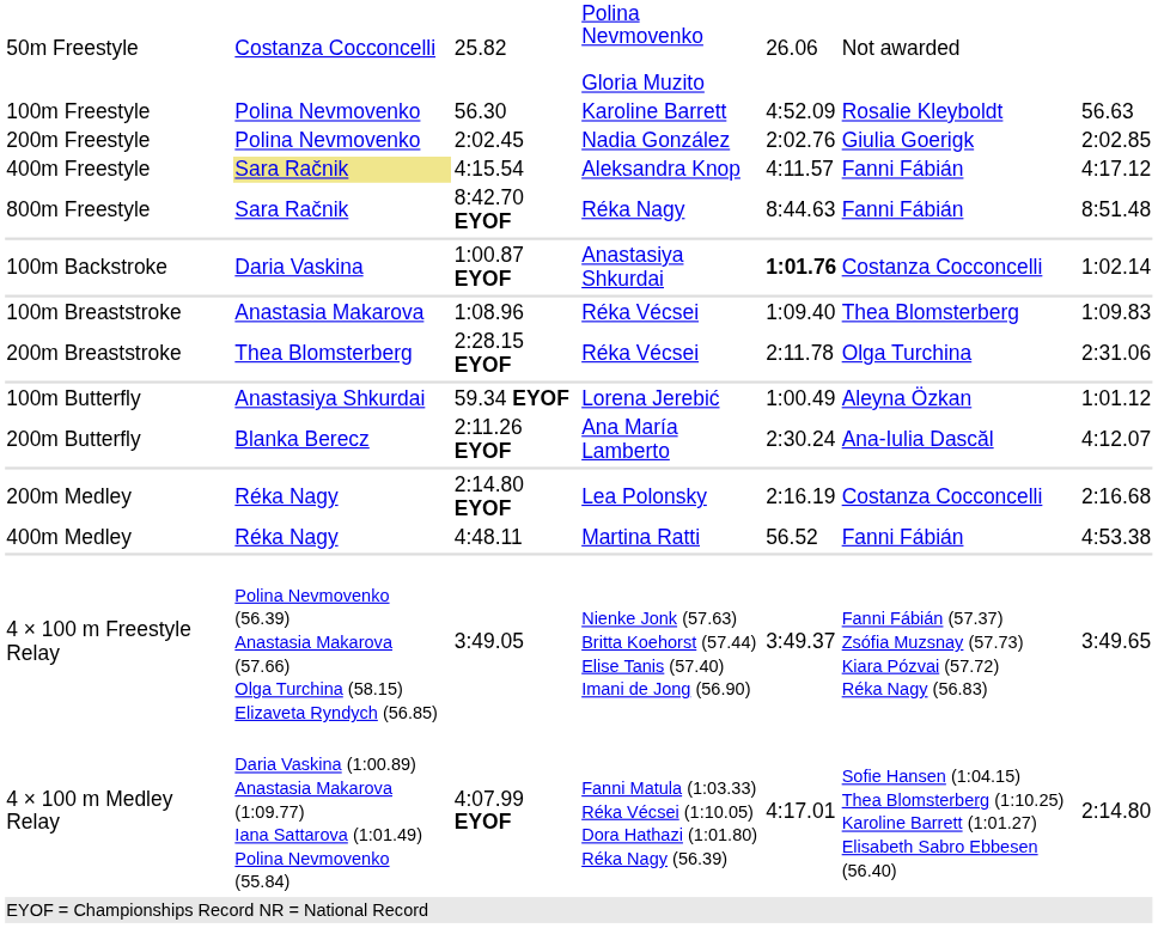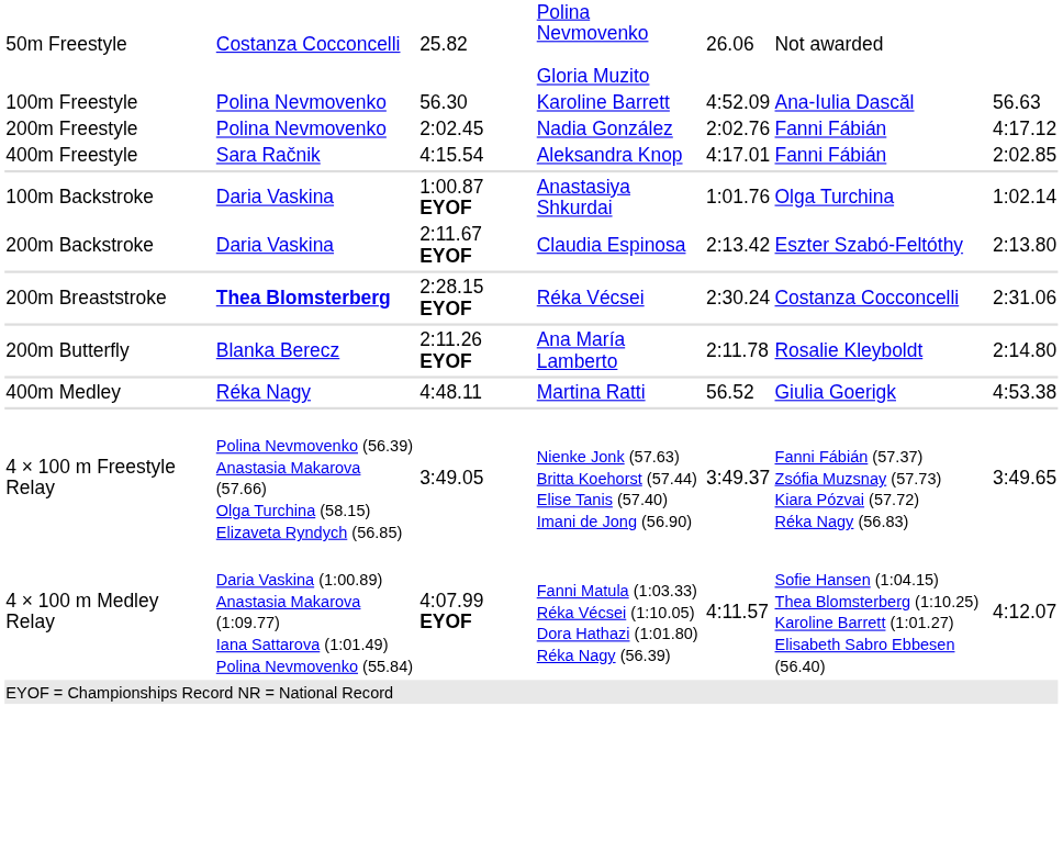 <table>
 <tr>
 <td>50m Freestyle </td>
 <td><a href='#'>Costanza Cocconcelli</a><br></td>
 <td>25.82</td>
 <td><a href='#'>Polina Nevmovenko</a><br> <br><a href='#'>Gloria Muzito</a><br></td>
 <td>26.06</td>
 <td>Not awarded</td>
 </tr>
 <tr>
 <td>100m Freestyle </td>
 <td><a href='#'>Polina Nevmovenko</a><br></td>
 <td>56.30</td>
 <td><a href='#'>Karoline Barrett</a><br></td>
 <td>4:52.09</td>
-<td><a href='#'>Rosalie Kleyboldt</a><br></td>
+<td><a href='#'>Ana-Iulia Dascăl</a><br></td>
 <td>56.63</td>
 </tr>
 <tr>
 <td>200m Freestyle </td>
 <td><a href='#'>Polina Nevmovenko</a><br></td>
 <td>2:02.45</td>
 <td><a href='#'>Nadia González</a><br></td>
 <td>2:02.76</td>
-<td><a href='#'>Giulia Goerigk</a><br></td>
-<td>2:02.85</td>
-</tr>
-<tr>
-<td>400m Freestyle </td>
-<td style="background: khaki;"><a href='#'>Sara Račnik</a><br></td>
-<td>4:15.54</td>
-<td><a href='#'>Aleksandra Knop</a><br></td>
-<td>4:11.57</td>
 <td><a href='#'>Fanni Fábián</a><br></td>
 <td>4:17.12</td>
 </tr>
 <tr>
-<td>800m Freestyle </td>
+<td>400m Freestyle </td>
 <td><a href='#'>Sara Račnik</a><br></td>
-<td>8:42.70  <strong>EYOF</strong></td>
-<td><a href='#'>Réka Nagy</a><br></td>
-<td>8:44.63</td>
+<td>4:15.54</td>
+<td><a href='#'>Aleksandra Knop</a><br></td>
+<td>4:17.01</td>
 <td><a href='#'>Fanni Fábián</a><br></td>
-<td>8:51.48</td>
+<td>2:02.85</td>
 </tr>
 <tr bgcolor=#DDDDDD>
 <td colspan=7></td>
 </tr>
 <tr>
 <td>100m Backstroke </td>
 <td><a href='#'>Daria Vaskina</a><br></td>
 <td>1:00.87 <strong>EYOF</strong></td>
 <td><a href='#'>Anastasiya Shkurdai</a><br></td>
-<td><strong>1:01.76</strong></td>
-<td><a href='#'>Costanza Cocconcelli</a><br></td>
+<td>1:01.76</td>
+<td><a href='#'>Olga Turchina</a><br></td>
 <td>1:02.14</td>
+</tr>
+<tr>
+<td>200m Backstroke </td>
+<td><a href='#'>Daria Vaskina</a><br></td>
+<td>2:11.67 <strong>EYOF</strong></td>
+<td><a href='#'>Claudia Espinosa</a><br></td>
+<td>2:13.42</td>
+<td><a href='#'>Eszter Szabó-Feltóthy</a><br></td>
+<td>2:13.80</td>
 </tr>
 <tr bgcolor=#DDDDDD>
 <td colspan=7></td>
 </tr>
 <tr>
-<td>100m Breaststroke </td>
-<td><a href='#'>Anastasia Makarova</a><br></td>
-<td>1:08.96</td>
-<td><a href='#'>Réka Vécsei</a><br></td>
-<td>1:09.40</td>
-<td><a href='#'>Thea Blomsterberg</a><br></td>
-<td>1:09.83</td>
-</tr>
-<tr>
 <td>200m Breaststroke </td>
-<td><a href='#'>Thea Blomsterberg</a><br></td>
+<td><strong><a href='#'>Thea Blomsterberg</a><br></strong></td>
 <td>2:28.15 <strong>EYOF</strong></td>
 <td><a href='#'>Réka Vécsei</a><br></td>
-<td>2:11.78</td>
-<td><a href='#'>Olga Turchina</a><br></td>
+<td>2:30.24</td>
+<td><a href='#'>Costanza Cocconcelli</a><br></td>
 <td>2:31.06</td>
 </tr>
 <tr bgcolor=#DDDDDD>
 <td colspan=7></td>
 </tr>
 <tr>
-<td>100m Butterfly </td>
-<td><a href='#'>Anastasiya Shkurdai</a><br></td>
-<td>59.34 <strong>EYOF</strong></td>
-<td><a href='#'>Lorena Jerebić</a><br></td>
-<td>1:00.49</td>
-<td><a href='#'>Aleyna Özkan</a><br></td>
-<td>1:01.12</td>
-</tr>
-<tr>
 <td>200m Butterfly </td>
 <td><a href='#'>Blanka Berecz</a><br></td>
 <td>2:11.26 <strong>EYOF</strong></td>
 <td><a href='#'>Ana María Lamberto</a><br></td>
-<td>2:30.24</td>
-<td><a href='#'>Ana-Iulia Dascăl</a><br></td>
-<td>4:12.07</td>
+<td>2:11.78</td>
+<td><a href='#'>Rosalie Kleyboldt</a><br></td>
+<td>2:14.80</td>
 </tr>
 <tr bgcolor=#DDDDDD>
 <td colspan=7></td>
-</tr>
-<tr>
-<td>200m Medley </td>
-<td><a href='#'>Réka Nagy</a><br></td>
-<td>2:14.80 <strong>EYOF</strong></td>
-<td><a href='#'>Lea Polonsky</a><br></td>
-<td>2:16.19</td>
-<td><a href='#'>Costanza Cocconcelli</a><br></td>
-<td>2:16.68</td>
 </tr>
 <tr>
 <td>400m Medley </td>
 <td><a href='#'>Réka Nagy</a><br></td>
 <td>4:48.11</td>
 <td><a href='#'>Martina Ratti</a><br></td>
 <td>56.52</td>
-<td><a href='#'>Fanni Fábián</a><br></td>
+<td><a href='#'>Giulia Goerigk</a><br></td>
 <td>4:53.38</td>
 </tr>
 <tr bgcolor=#DDDDDD>
 <td colspan=7></td>
 </tr>
 <tr>
 <td>4 × 100 m Freestyle Relay </td>
 <td><br><small><a href='#'>Polina Nevmovenko</a> (56.39)<br><a href='#'>Anastasia Makarova</a> (57.66)<br><a href='#'>Olga Turchina</a> (58.15)<br><a href='#'>Elizaveta Ryndych</a> (56.85)</small></td>
 <td>3:49.05</td>
 <td><br><small><a href='#'>Nienke Jonk</a> (57.63)<br><a href='#'>Britta Koehorst</a> (57.44)<br><a href='#'>Elise Tanis</a> (57.40)<br><a href='#'>Imani de Jong</a> (56.90)</small></td>
 <td>3:49.37</td>
 <td><br><small><a href='#'>Fanni Fábián</a> (57.37)<br><a href='#'>Zsófia Muzsnay</a> (57.73)<br><a href='#'>Kiara Pózvai</a> (57.72)<br><a href='#'>Réka Nagy</a> (56.83)</small></td>
 <td>3:49.65</td>
 </tr>
 <tr>
 <td>4 × 100 m Medley Relay </td>
 <td><br><small><a href='#'>Daria Vaskina</a> (1:00.89)<br><a href='#'>Anastasia Makarova</a> (1:09.77)<br><a href='#'>Iana Sattarova</a> (1:01.49)<br><a href='#'>Polina Nevmovenko</a> (55.84) </small></td>
 <td>4:07.99 <strong>EYOF</strong></td>
 <td><br><small><a href='#'>Fanni Matula</a> (1:03.33)<br><a href='#'>Réka Vécsei</a> (1:10.05)<br><a href='#'>Dora Hathazi</a> (1:01.80)<br><a href='#'>Réka Nagy</a> (56.39) </small></td>
-<td>4:17.01</td>
+<td>4:11.57</td>
 <td>  <br><small><a href='#'>Sofie Hansen</a> (1:04.15)<br><a href='#'>Thea Blomsterberg</a> (1:10.25)<br><a href='#'>Karoline Barrett</a> (1:01.27)<br><a href='#'>Elisabeth Sabro Ebbesen</a> (56.40) </small></td>
-<td>2:14.80</td>
+<td>4:12.07</td>
 </tr>
 <tr bgcolor= e8e8e8>
 <td colspan=7><small>EYOF = Championships Record  NR = National Record</small></td>
 </tr>
 </table>
